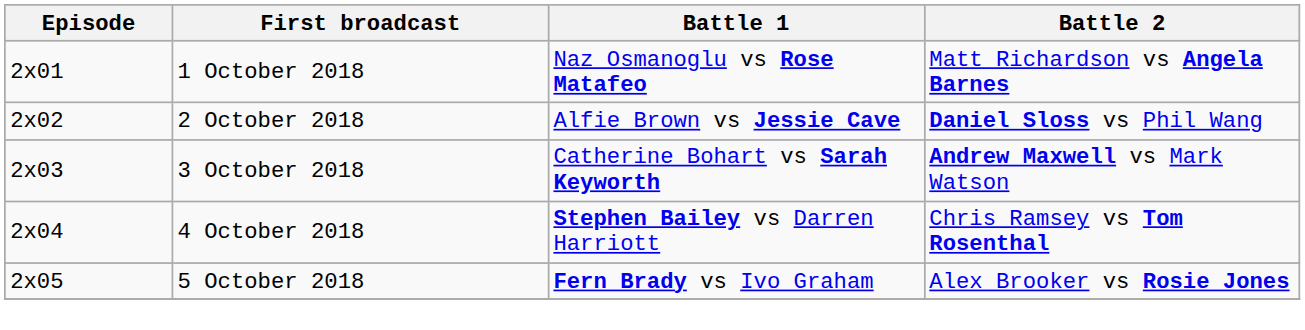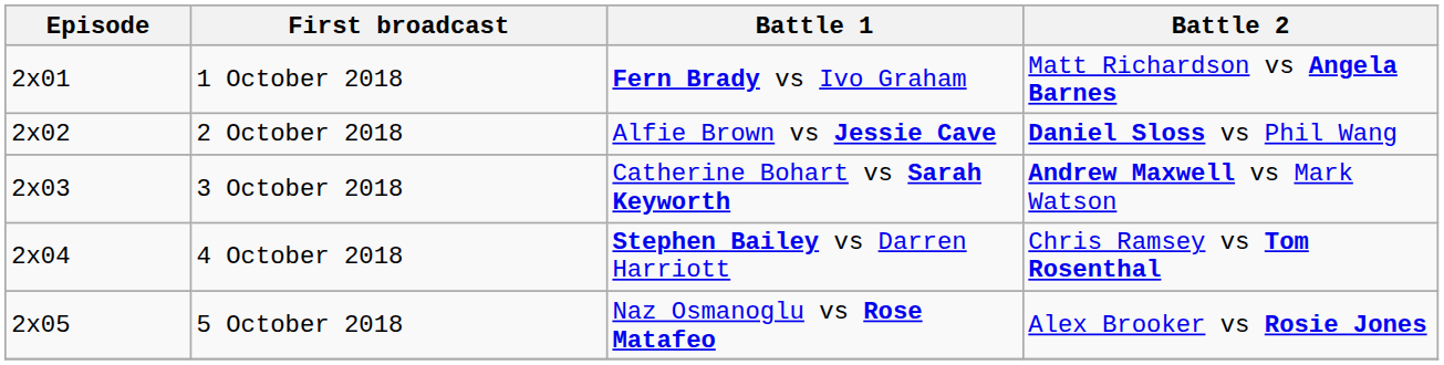 <table class="wikitable" style="width:60%;">
 <tr>
 <th style="width:8%;">Episode</th>
 <th style="width:18%;">First broadcast</th>
 <th style="width:18%;">Battle 1</th>
 <th style="width:18%;">Battle 2</th>
 </tr>
 <tr>
 <td>2x01</td>
 <td>1 October 2018</td>
-<td><a href='#'>Naz Osmanoglu</a> vs <strong><a href='#'>Rose Matafeo</a></strong></td>
+<td><strong><a href='#'>Fern Brady</a></strong> vs <a href='#'>Ivo Graham</a></td>
 <td><a href='#'>Matt Richardson</a> vs <strong><a href='#'>Angela Barnes</a></strong></td>
 </tr>
 <tr>
 <td>2x02</td>
 <td>2 October 2018</td>
 <td><a href='#'>Alfie Brown</a> vs <strong><a href='#'>Jessie Cave</a></strong></td>
 <td><strong><a href='#'>Daniel Sloss</a></strong> vs <a href='#'>Phil Wang</a></td>
 </tr>
 <tr>
 <td>2x03</td>
 <td>3 October 2018</td>
 <td><a href='#'>Catherine Bohart</a> vs <strong><a href='#'>Sarah Keyworth</a></strong></td>
 <td><strong><a href='#'>Andrew Maxwell</a></strong> vs <a href='#'>Mark Watson</a></td>
 </tr>
 <tr>
 <td>2x04</td>
 <td>4 October 2018</td>
 <td><strong><a href='#'>Stephen Bailey</a></strong> vs <a href='#'>Darren Harriott</a></td>
 <td><a href='#'>Chris Ramsey</a> vs <strong><a href='#'>Tom Rosenthal</a></strong></td>
 </tr>
 <tr>
 <td>2x05</td>
 <td>5 October 2018</td>
-<td><strong><a href='#'>Fern Brady</a></strong> vs <a href='#'>Ivo Graham</a></td>
+<td><a href='#'>Naz Osmanoglu</a> vs <strong><a href='#'>Rose Matafeo</a></strong></td>
 <td><a href='#'>Alex Brooker</a> vs <strong><a href='#'>Rosie Jones</a></strong></td>
 </tr>
 <tr>
 </tr>
 </table>
